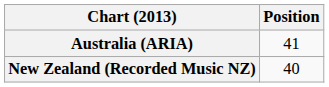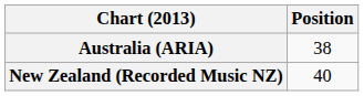 <table class="wikitable plainrowheaders sortable" style="text-align:center">
 <tr>
 <th>Chart (2013)</th>
 <th>Position</th>
 </tr>
 <tr>
 <th scope="row">Australia (ARIA)</th>
-<td>41</td>
+<td>38</td>
 </tr>
 <tr>
 <th scope="row">New Zealand (Recorded Music NZ)</th>
 <td>40</td>
 </tr>
 </table>
